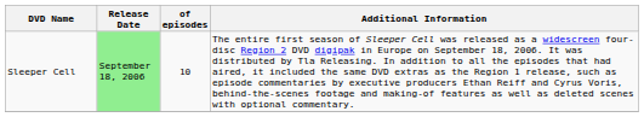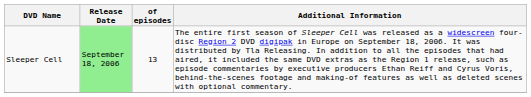 <table class="wikitable">
 <tr>
 <th width="120px">DVD Name</th>
 <th>Release Date</th>
 <th width="30px"> of<br>episodes</th>
 <th>Additional Information</th>
 </tr>
 <tr>
 <td>Sleeper Cell</td>
 <td style="background: lightgreen;">September 18, 2006</td>
-<td align="center">10</td>
+<td align="center">13</td>
 <td>The entire first season of <em>Sleeper Cell</em> was released as a <a href='#'>widescreen</a> four-disc <a href='#'>Region 2</a> DVD <a href='#'>digipak</a> in Europe on September 18, 2006. It was distributed by Tla Releasing. In addition to all the episodes that had aired, it included the same DVD extras as the Region 1 release, such as episode commentaries by executive producers Ethan Reiff and Cyrus Voris, behind-the-scenes footage and making-of features as well as deleted scenes with optional commentary.</td>
 </tr>
 <tr>
 </tr>
 </table>
